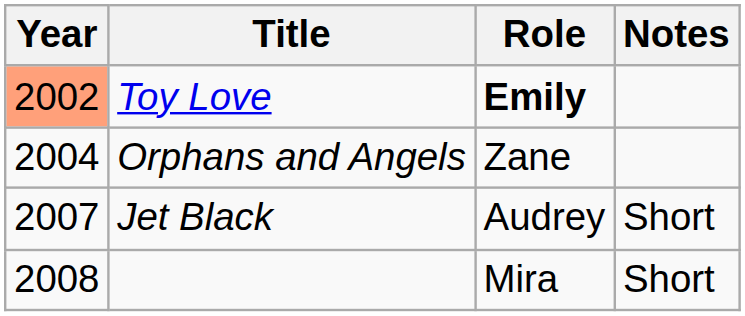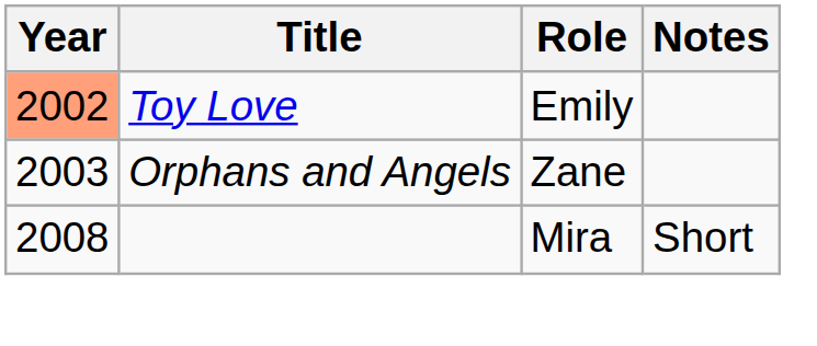 <table class="wikitable sortable">
 <tr>
 <th>Year</th>
 <th>Title</th>
 <th>Role</th>
 <th class="unsortable">Notes</th>
 </tr>
 <tr>
 <td style="background: lightsalmon;">2002</td>
 <td><em><a href='#'>Toy Love</a></em></td>
-<td><strong>Emily</strong></td>
+<td>Emily</td>
 <td></td>
 </tr>
 <tr>
-<td>2004</td>
+<td>2003</td>
 <td><em>Orphans and Angels</em></td>
 <td>Zane</td>
 <td></td>
-</tr>
-<tr>
-<td>2007</td>
-<td><em>Jet Black</em></td>
-<td>Audrey</td>
-<td>Short</td>
 </tr>
 <tr>
 <td>2008</td>
 <td><em></em></td>
 <td>Mira</td>
 <td>Short</td>
 </tr>
 </table>
